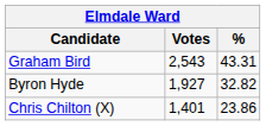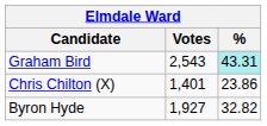 <table class="wikitable">
 <tr>
 <th colspan="3"><a href='#'>Elmdale Ward</a></th>
 </tr>
 <tr>
 <th style="width: 170px">Candidate</th>
 <th style="width: 50px">Votes</th>
 <th style="width: 40px">%</th>
 </tr>
 <tr>
 <td><a href='#'>Graham Bird</a></td>
 <td>2,543</td>
-<td>43.31</td>
+<td style="background: paleturquoise;">43.31</td>
+</tr>
+<tr>
+<td><a href='#'>Chris Chilton</a> (X)</td>
+<td>1,401</td>
+<td>23.86</td>
 </tr>
 <tr>
 <td>Byron Hyde</td>
 <td>1,927</td>
 <td>32.82</td>
 </tr>
-<tr>
-<td><a href='#'>Chris Chilton</a> (X)</td>
-<td>1,401</td>
-<td>23.86</td>
-</tr>
 </table>
